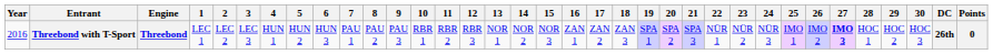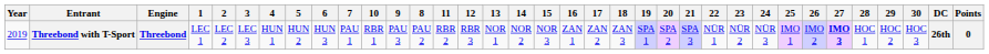 <table class="wikitable" style="text-align:center; font-size:85%">
 <tr>
 <th>Year</th>
 <th>Entrant</th>
 <th>Engine</th>
 <th>1</th>
 <th>2</th>
 <th>3</th>
 <th>4</th>
 <th>5</th>
 <th>6</th>
 <th>7</th>
+<th>10</th>
+<th>9</th>
 <th>8</th>
-<th>9</th>
-<th>10</th>
 <th>11</th>
 <th>12</th>
 <th>13</th>
 <th>14</th>
 <th>15</th>
 <th>16</th>
 <th>17</th>
 <th>18</th>
 <th>19</th>
 <th>20</th>
 <th>21</th>
 <th>22</th>
 <th>23</th>
 <th>24</th>
 <th>25</th>
 <th>26</th>
 <th>27</th>
 <th>28</th>
 <th>29</th>
 <th>30</th>
 <th>DC</th>
 <th>Points</th>
 </tr>
 <tr>
-<td><a href='#'>2016</a></td>
+<td><a href='#'>2019</a></td>
 <th nowrap><a href='#'>Threebond</a> with T-Sport</th>
 <th nowrap><a href='#'>Threebond</a></th>
 <td><a href='#'>LEC<br>1</a></td>
 <td><a href='#'>LEC<br>2</a></td>
 <td><a href='#'>LEC<br>3</a></td>
 <td><a href='#'>HUN<br>1</a></td>
 <td><a href='#'>HUN<br>2</a></td>
 <td><a href='#'>HUN<br>3</a></td>
 <td><a href='#'>PAU<br>1</a></td>
+<td><a href='#'>RBR<br>1</a></td>
+<td><a href='#'>PAU<br>3</a></td>
 <td><a href='#'>PAU<br>2</a></td>
-<td><a href='#'>PAU<br>3</a></td>
-<td><a href='#'>RBR<br>1</a></td>
 <td><a href='#'>RBR<br>2</a></td>
 <td><a href='#'>RBR<br>3</a></td>
 <td><a href='#'>NOR<br>1</a></td>
 <td><a href='#'>NOR<br>2</a></td>
 <td><a href='#'>NOR<br>3</a></td>
 <td><a href='#'>ZAN<br>1</a></td>
 <td><a href='#'>ZAN<br>2</a></td>
 <td><a href='#'>ZAN<br>3</a></td>
 <td style="background:#CFCFFF;"><a href='#'>SPA<br>1</a><br></td>
 <td style="background:#EFCFFF;"><a href='#'>SPA<br>2</a><br></td>
 <td style="background:#CFCFFF;"><a href='#'>SPA<br>3</a><br></td>
 <td><a href='#'>NÜR<br>1</a></td>
 <td><a href='#'>NÜR<br>2</a></td>
 <td><a href='#'>NÜR<br>3</a></td>
 <td style="background:#EFCFFF;"><a href='#'>IMO<br>1</a><br></td>
 <td style="background:#CFCFFF;"><a href='#'>IMO<br>2</a><br></td>
 <td style="background:#EFCFFF;"><strong><a href='#'>IMO<br>3</a><br></strong></td>
 <td><a href='#'>HOC<br>1</a></td>
 <td><a href='#'>HOC<br>2</a></td>
 <td><a href='#'>HOC<br>3</a></td>
 <th>26th</th>
 <th>0</th>
 </tr>
 </table>
